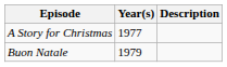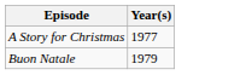 <table class="wikitable sortable">
 <tr>
 <th>Episode</th>
 <th>Year(s)</th>
-<th>Description</th>
 </tr>
 <tr>
 <td><em>A Story for Christmas</em></td>
 <td>1977</td>
-<td></td>
 </tr>
 <tr>
 <td><em>Buon Natale</em></td>
 <td>1979</td>
-<td></td>
 </tr>
 </table>
